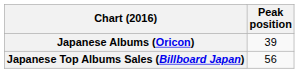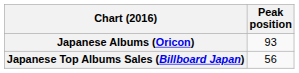 <table class="wikitable sortable plainrowheaders" style="text-align:center;" border="1">
 <tr>
 <th scope="col">Chart (2016)</th>
 <th scope="col">Peak<br>position</th>
 </tr>
 <tr>
 <th scope="row">Japanese Albums (<a href='#'>Oricon</a>)</th>
-<td>39</td>
+<td>93</td>
 </tr>
 <tr>
 <th scope="row">Japanese Top Albums Sales (<em><a href='#'>Billboard Japan</a></em>)</th>
 <td>56</td>
 </tr>
 </table>
